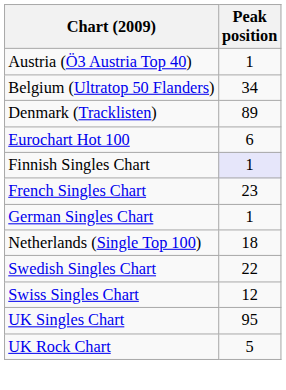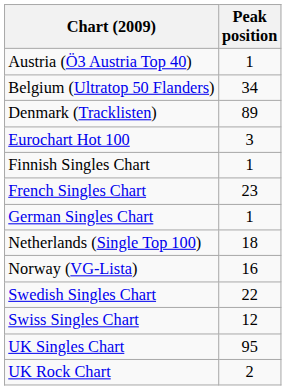 <table class="wikitable sortable">
 <tr>
 <th>Chart (2009)</th>
 <th>Peak<br>position</th>
 </tr>
 <tr>
 <td>Austria (<a href='#'>Ö3 Austria Top 40</a>)</td>
 <td align="center">1</td>
 </tr>
 <tr>
 <td>Belgium (<a href='#'>Ultratop 50 Flanders</a>)</td>
 <td align="center">34</td>
 </tr>
 <tr>
 <td>Denmark (<a href='#'>Tracklisten</a>)</td>
 <td align="center">89</td>
 </tr>
 <tr>
 <td><a href='#'>Eurochart Hot 100</a></td>
-<td align="center">6</td>
+<td align="center">3</td>
 </tr>
 <tr>
 <td>Finnish Singles Chart</td>
-<td align="center" style="background: lavender;">1</td>
+<td align="center">1</td>
 </tr>
 <tr>
 <td><a href='#'>French Singles Chart</a></td>
 <td align="center">23</td>
 </tr>
 <tr>
 <td><a href='#'>German Singles Chart</a></td>
 <td align="center">1</td>
 </tr>
 <tr>
 <td>Netherlands (<a href='#'>Single Top 100</a>)</td>
 <td align="center">18</td>
+</tr>
+<tr>
+<td>Norway (<a href='#'>VG-Lista</a>)</td>
+<td align="center">16</td>
 </tr>
 <tr>
 <td><a href='#'>Swedish Singles Chart</a></td>
 <td align="center">22</td>
 </tr>
 <tr>
 <td><a href='#'>Swiss Singles Chart</a></td>
 <td align="center">12</td>
 </tr>
 <tr>
 <td><a href='#'>UK Singles Chart</a></td>
 <td align="center">95</td>
 </tr>
 <tr>
 <td><a href='#'>UK Rock Chart</a></td>
-<td align="center">5</td>
+<td align="center">2</td>
 </tr>
 </table>
